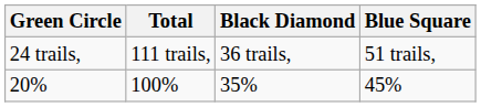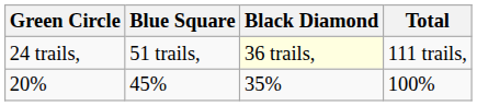 <table class="wikitable">
 <tr>
 <th>Green Circle</th>
+<th>Blue Square</th>
+<th>Black Diamond</th>
 <th>Total</th>
-<th>Black Diamond</th>
-<th>Blue Square</th>
 </tr>
 <tr>
 <td>24 trails, </td>
+<td>51 trails, </td>
+<td style="background: lightyellow;">36 trails, </td>
 <td>111 trails, </td>
-<td>36 trails, </td>
-<td>51 trails, </td>
 </tr>
 <tr>
 <td>20%</td>
+<td>45%</td>
+<td>35%</td>
 <td>100%</td>
-<td>35%</td>
-<td>45%</td>
 </tr>
 </table>
